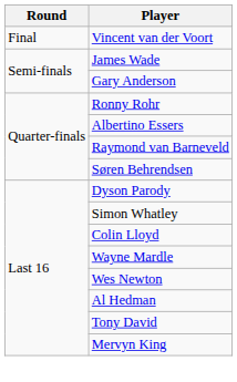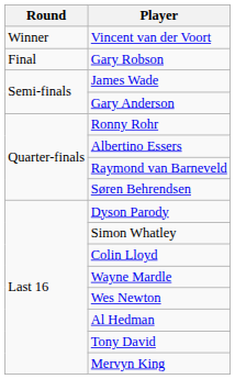 <table class="wikitable">
 <tr>
 <th>Round</th>
 <th>Player</th>
 </tr>
 <tr>
+<td rowspan="1">Winner</td>
+<td> <a href='#'>Vincent van der Voort</a></td>
+</tr>
+<tr>
 <td rowspan="1">Final</td>
-<td> <a href='#'>Vincent van der Voort</a></td>
+<td> <a href='#'>Gary Robson</a></td>
 </tr>
 <tr>
 <td rowspan="2">Semi-finals</td>
 <td> <a href='#'>James Wade</a></td>
 </tr>
 <tr>
 <td> <a href='#'>Gary Anderson</a></td>
 </tr>
 <tr>
 <td rowspan="4">Quarter-finals</td>
 <td> <a href='#'>Ronny Rohr</a></td>
 </tr>
 <tr>
 <td> <a href='#'>Albertino Essers</a></td>
 </tr>
 <tr>
 <td> <a href='#'>Raymond van Barneveld</a></td>
 </tr>
 <tr>
 <td> <a href='#'>Søren Behrendsen</a></td>
 </tr>
 <tr>
 <td rowspan=8>Last 16</td>
 <td> <a href='#'>Dyson Parody</a></td>
 </tr>
 <tr>
 <td> Simon Whatley</td>
 </tr>
 <tr>
 <td> <a href='#'>Colin Lloyd</a></td>
 </tr>
 <tr>
 <td> <a href='#'>Wayne Mardle</a></td>
 </tr>
 <tr>
 <td> <a href='#'>Wes Newton</a></td>
 </tr>
 <tr>
 <td> <a href='#'>Al Hedman</a></td>
 </tr>
 <tr>
 <td> <a href='#'>Tony David</a></td>
 </tr>
 <tr>
 <td> <a href='#'>Mervyn King</a></td>
 </tr>
 </table>
